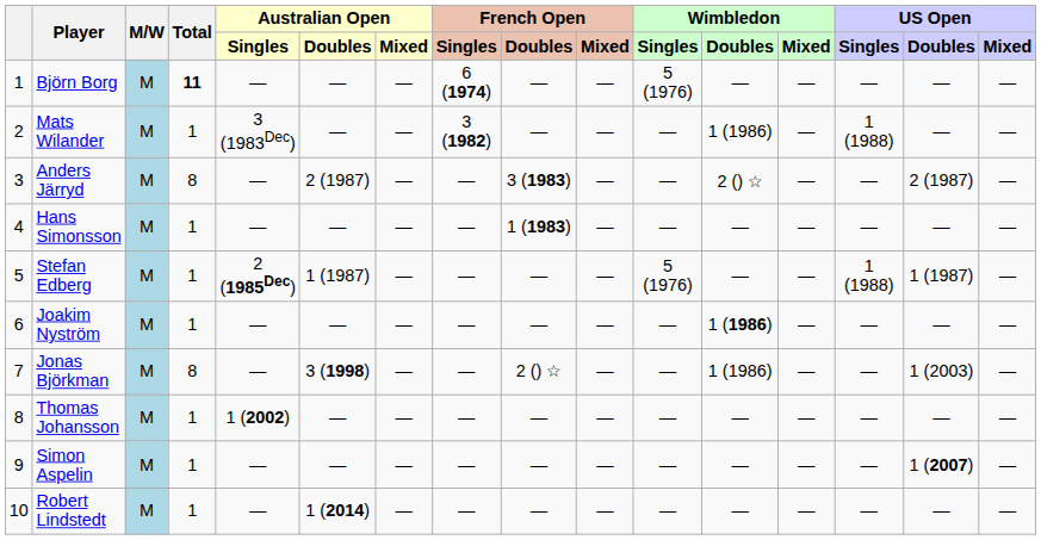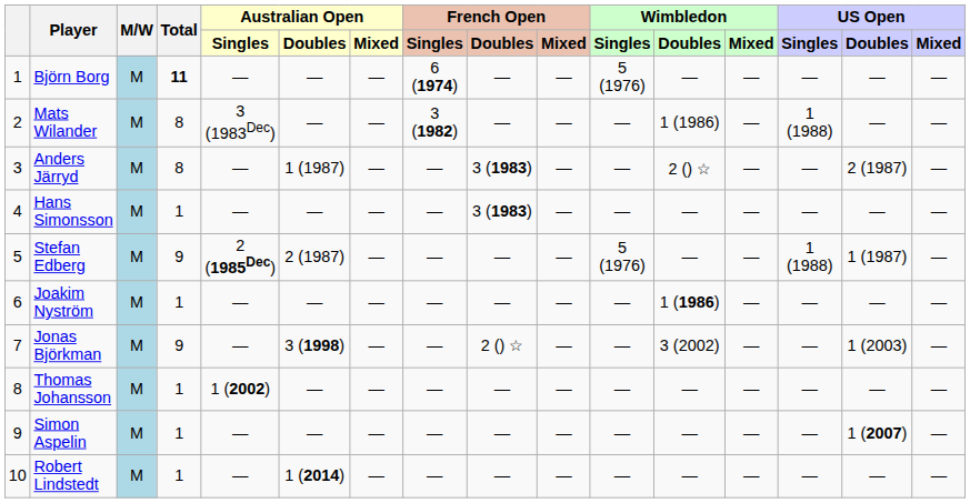 <table class="wikitable mw-datatable sortable" style="text-align:center;">
 <tr>
 <th data-sort-type="number" width="5%" rowspan="2"></th>
 <th width="15%" rowspan="2">Player</th>
 <th width="5%"  rowspan="2">M/W</th>
 <th rowspan="2">Total</th>
 <th colspan="3" style="background:#ffc;">Australian Open</th>
 <th colspan="3" style="background:#ebc2af;">French Open</th>
 <th colspan="3" style="background:#cfc;">Wimbledon</th>
 <th colspan="3" style="background:#ccf;">US Open</th>
 </tr>
 <tr>
 <th style="background:#ffc; width:60px;">Singles</th>
 <th style="background:#ffc; width:60px;">Doubles</th>
 <th style="background:#ffc; width:60px;">Mixed</th>
 <th style="background:#ebc2af; width:60px;">Singles</th>
 <th style="background:#ebc2af; width:60px;">Doubles</th>
 <th style="background:#ebc2af; width:60px;">Mixed</th>
 <th style="background:#cfc; width:60px;">Singles</th>
 <th style="background:#cfc; width:60px;">Doubles</th>
 <th style="background:#cfc; width:60px;">Mixed</th>
 <th style="background:#ccf; width:60px;">Singles</th>
 <th style="background:#ccf; width:60px;">Doubles</th>
 <th style="background:#ccf; width:60px;">Mixed</th>
 </tr>
 <tr>
 <td>1</td>
 <td style="text-align:left"><a href='#'>Björn Borg</a></td>
 <td style="background:lightblue;">M</td>
 <td><strong>11</strong></td>
 <td>—</td>
 <td>—</td>
 <td>—</td>
 <td>6 (<strong>1974</strong>)</td>
 <td>—</td>
 <td>—</td>
 <td>5 (1976)</td>
 <td>—</td>
 <td>—</td>
 <td>—</td>
 <td>—</td>
 <td>—</td>
 </tr>
 <tr>
 <td>2</td>
 <td style="text-align:left"><a href='#'>Mats Wilander</a></td>
 <td style="background:lightblue;">M</td>
-<td>1</td>
+<td>8</td>
 <td>3 (1983<sup>Dec</sup>)</td>
 <td>—</td>
 <td>—</td>
 <td>3 (<strong>1982</strong>)</td>
 <td>—</td>
 <td>—</td>
 <td>—</td>
 <td>1 (1986)</td>
 <td>—</td>
 <td>1 (1988)</td>
 <td>—</td>
 <td>—</td>
 </tr>
 <tr>
 <td>3</td>
 <td style="text-align:left"><a href='#'>Anders Järryd</a></td>
 <td style="background:lightblue;">M</td>
 <td>8</td>
 <td>—</td>
-<td>2 (1987)</td>
+<td>1 (1987)</td>
 <td>—</td>
 <td>—</td>
 <td>3 (<strong>1983</strong>)</td>
 <td>—</td>
 <td>—</td>
 <td>2 () ☆</td>
 <td>—</td>
 <td>—</td>
 <td>2 (1987)</td>
 <td>—</td>
 </tr>
 <tr>
 <td>4</td>
 <td style="text-align:left"><a href='#'>Hans Simonsson</a></td>
 <td style="background:lightblue;">M</td>
 <td>1</td>
 <td>—</td>
 <td>—</td>
 <td>—</td>
 <td>—</td>
-<td>1 (<strong>1983</strong>)</td>
+<td>3 (<strong>1983</strong>)</td>
 <td>—</td>
 <td>—</td>
 <td>—</td>
 <td>—</td>
 <td>—</td>
 <td>—</td>
 <td>—</td>
 </tr>
 <tr>
 <td>5</td>
 <td style="text-align:left"><a href='#'>Stefan Edberg</a></td>
 <td style="background:lightblue;">M</td>
-<td>1</td>
+<td>9</td>
 <td>2 (<strong>1985<sup>Dec</sup></strong>)</td>
-<td>1 (1987)</td>
+<td>2 (1987)</td>
 <td>—</td>
 <td>—</td>
 <td>—</td>
 <td>—</td>
 <td>5 (1976)</td>
 <td>—</td>
 <td>—</td>
 <td>1 (1988)</td>
 <td>1 (1987)</td>
 <td>—</td>
 </tr>
 <tr>
 <td>6</td>
 <td style="text-align:left"><a href='#'>Joakim Nyström</a></td>
 <td style="background:lightblue;">M</td>
 <td>1</td>
 <td>—</td>
 <td>—</td>
 <td>—</td>
 <td>—</td>
 <td>—</td>
 <td>—</td>
 <td>—</td>
 <td>1 (<strong>1986</strong>)</td>
 <td>—</td>
 <td>—</td>
 <td>—</td>
 <td>—</td>
 </tr>
 <tr>
 <td>7</td>
 <td style="text-align:left"><a href='#'>Jonas Björkman</a></td>
 <td style="background:lightblue;">M</td>
-<td>8</td>
+<td>9</td>
 <td>—</td>
 <td>3 (<strong>1998</strong>)</td>
 <td>—</td>
 <td>—</td>
 <td>2 () ☆</td>
 <td>—</td>
 <td>—</td>
-<td>1 (1986)</td>
+<td>3 (2002)</td>
 <td>—</td>
 <td>—</td>
 <td>1 (2003)</td>
 <td>—</td>
 </tr>
 <tr>
 <td>8</td>
 <td style="text-align:left"><a href='#'>Thomas Johansson</a></td>
 <td style="background:lightblue;">M</td>
 <td>1</td>
 <td>1 (<strong>2002</strong>)</td>
 <td>—</td>
 <td>—</td>
 <td>—</td>
 <td>—</td>
 <td>—</td>
 <td>—</td>
 <td>—</td>
 <td>—</td>
 <td>—</td>
 <td>—</td>
 <td>—</td>
 </tr>
 <tr>
 <td>9</td>
 <td style="text-align:left"><a href='#'>Simon Aspelin</a></td>
 <td style="background:lightblue;">M</td>
 <td>1</td>
 <td>—</td>
 <td>—</td>
 <td>—</td>
 <td>—</td>
 <td>—</td>
 <td>—</td>
 <td>—</td>
 <td>—</td>
 <td>—</td>
 <td>—</td>
 <td>1 (<strong>2007</strong>)</td>
 <td>—</td>
 </tr>
 <tr>
 <td>10</td>
 <td style="text-align:left"><a href='#'>Robert Lindstedt</a></td>
 <td style="background:lightblue;">M</td>
 <td>1</td>
 <td>—</td>
 <td>1 (<strong>2014</strong>)</td>
 <td>—</td>
 <td>—</td>
 <td>—</td>
 <td>—</td>
 <td>—</td>
 <td>—</td>
 <td>—</td>
 <td>—</td>
 <td>—</td>
 <td>—</td>
 </tr>
 </table>
